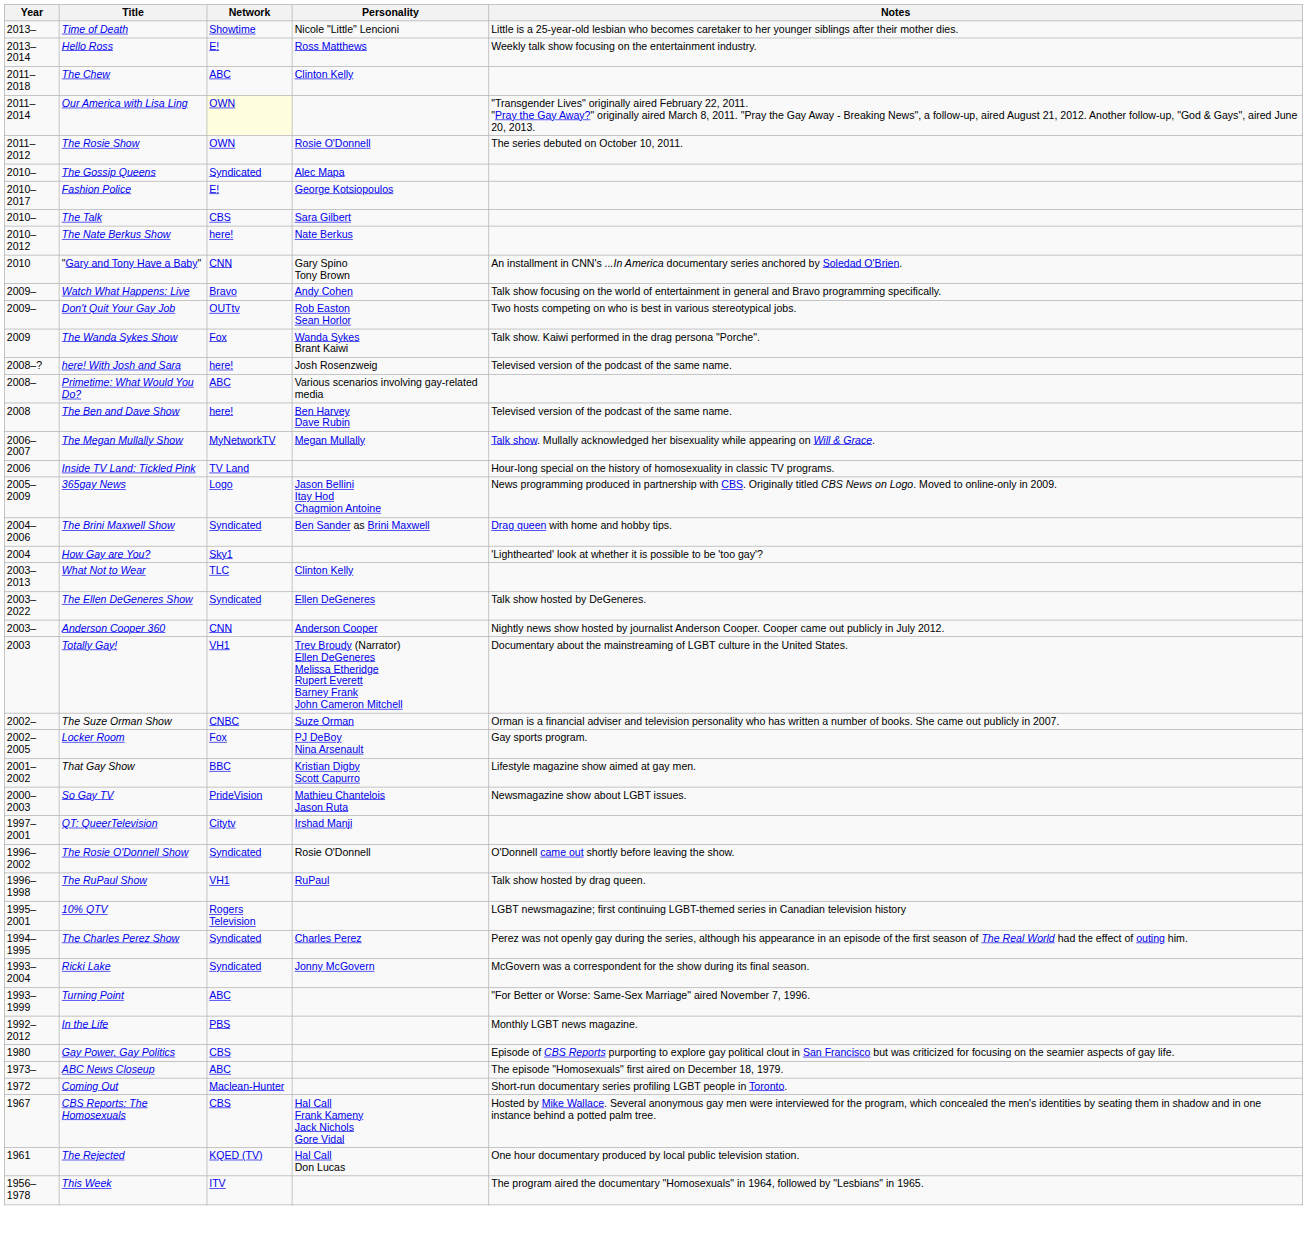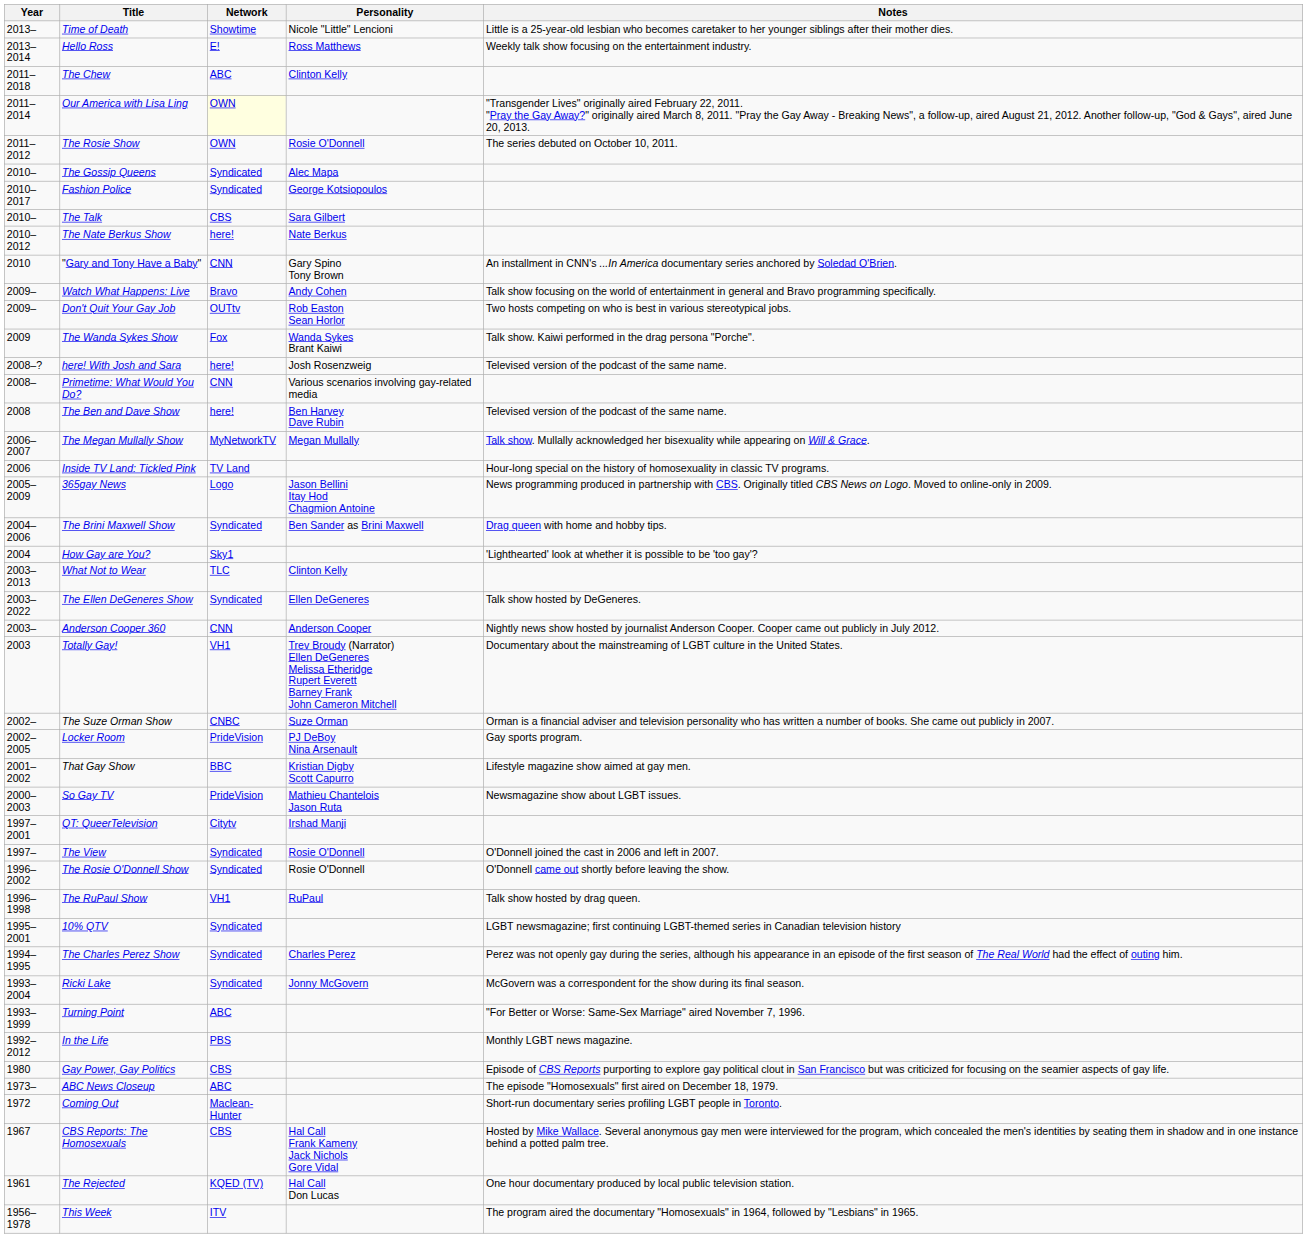 <table class="sortable wikitable">
 <tr>
 <th width=><strong>Year</strong></th>
 <th width=><strong>Title</strong></th>
 <th width=><strong>Network</strong></th>
 <th width= class ="unsortable"><strong>Personality</strong></th>
 <th width= class ="unsortable"><strong>Notes</strong></th>
 </tr>
 <tr valign="top">
 <td>2013–</td>
 <td><em><a href='#'>Time of Death</a></em></td>
 <td><a href='#'>Showtime</a></td>
 <td>Nicole "Little" Lencioni</td>
 <td>Little is a 25-year-old lesbian who becomes caretaker to her younger siblings after their mother dies.</td>
 </tr>
 <tr valign="top">
 <td>2013–2014</td>
 <td><em><a href='#'>Hello Ross</a></em></td>
 <td><a href='#'>E!</a></td>
 <td><a href='#'>Ross Matthews</a></td>
 <td>Weekly talk show focusing on the entertainment industry.</td>
 </tr>
 <tr valign="top">
 <td>2011–2018</td>
 <td><em><a href='#'>The Chew</a></em></td>
 <td><a href='#'>ABC</a></td>
 <td><a href='#'>Clinton Kelly</a></td>
 <td></td>
 </tr>
 <tr valign="top">
 <td>2011–2014</td>
 <td><em><a href='#'>Our America with Lisa Ling</a></em></td>
 <td style="background: lightyellow;"><a href='#'>OWN</a></td>
 <td></td>
 <td>"Transgender Lives" originally aired February 22, 2011. <br> "<a href='#'>Pray the Gay Away?</a>" originally aired March 8, 2011. "Pray the Gay Away - Breaking News", a follow-up, aired August 21, 2012. Another follow-up, "God & Gays", aired June 20, 2013.</td>
 </tr>
 <tr valign="top">
 <td>2011–2012</td>
 <td><em><a href='#'>The Rosie Show</a></em></td>
 <td><a href='#'>OWN</a></td>
 <td><a href='#'>Rosie O'Donnell</a></td>
 <td>The series debuted on October 10, 2011.</td>
 </tr>
 <tr valign="top">
 <td>2010–</td>
 <td><em><a href='#'>The Gossip Queens</a></em></td>
 <td><a href='#'>Syndicated</a></td>
 <td><a href='#'>Alec Mapa</a></td>
 <td></td>
 </tr>
 <tr valign="top">
 <td>2010–2017</td>
 <td><em><a href='#'>Fashion Police</a></em></td>
-<td><a href='#'>E!</a></td>
+<td><a href='#'>Syndicated</a></td>
 <td><a href='#'>George Kotsiopoulos</a></td>
 <td></td>
 </tr>
 <tr valign="top">
 <td>2010–</td>
 <td><em><a href='#'>The Talk</a></em></td>
 <td><a href='#'>CBS</a></td>
 <td><a href='#'>Sara Gilbert</a></td>
 <td></td>
 </tr>
 <tr valign="top">
 <td>2010–2012</td>
 <td><em><a href='#'>The Nate Berkus Show</a></em></td>
 <td><a href='#'>here!</a></td>
 <td><a href='#'>Nate Berkus</a></td>
 <td></td>
 </tr>
 <tr valign="top">
 <td>2010</td>
 <td>"<a href='#'>Gary and Tony Have a Baby</a>"</td>
 <td><a href='#'>CNN</a></td>
 <td>Gary Spino <br> Tony Brown</td>
 <td>An installment in CNN's <em>...In America</em> documentary series anchored by <a href='#'>Soledad O'Brien</a>.</td>
 </tr>
 <tr valign="top">
 <td>2009–</td>
 <td><em><a href='#'>Watch What Happens: Live</a></em></td>
 <td><a href='#'>Bravo</a></td>
 <td><a href='#'>Andy Cohen</a></td>
 <td>Talk show focusing on the world of entertainment in general and Bravo programming specifically.</td>
 </tr>
 <tr valign="top">
 <td>2009–</td>
 <td><em><a href='#'>Don't Quit Your Gay Job</a></em></td>
 <td><a href='#'>OUTtv</a></td>
 <td><a href='#'>Rob Easton</a> <br>  <a href='#'>Sean Horlor</a></td>
 <td>Two hosts competing on who is best in various stereotypical jobs.</td>
 </tr>
 <tr valign="top">
 <td>2009</td>
 <td><em><a href='#'>The Wanda Sykes Show</a></em></td>
 <td><a href='#'>Fox</a></td>
 <td><a href='#'>Wanda Sykes</a> <br> Brant Kaiwi</td>
 <td>Talk show. Kaiwi performed in the drag persona "Porche".</td>
 </tr>
 <tr valign="top">
 <td>2008–?</td>
 <td><em><a href='#'>here! With Josh and Sara</a></em></td>
 <td><a href='#'>here!</a></td>
 <td>Josh Rosenzweig</td>
 <td>Televised version of the podcast of the same name.</td>
 </tr>
 <tr valign="top">
 <td>2008–</td>
 <td><em><a href='#'>Primetime: What Would You Do?</a></em></td>
-<td><a href='#'>ABC</a></td>
+<td><a href='#'>CNN</a></td>
 <td>Various scenarios involving gay-related media</td>
 <td></td>
 </tr>
 <tr valign="top">
 <td>2008</td>
 <td><em><a href='#'>The Ben and Dave Show</a></em></td>
 <td><a href='#'>here!</a></td>
 <td><a href='#'>Ben Harvey</a> <br> <a href='#'>Dave Rubin</a></td>
 <td>Televised version of the podcast of the same name.</td>
 </tr>
 <tr valign="top">
 <td>2006–2007</td>
 <td><em><a href='#'>The Megan Mullally Show</a></em></td>
 <td><a href='#'>MyNetworkTV</a></td>
 <td><a href='#'>Megan Mullally</a></td>
 <td><a href='#'>Talk show</a>. Mullally acknowledged her bisexuality while appearing on <em><a href='#'>Will & Grace</a></em>.</td>
 </tr>
 <tr valign="top">
 <td>2006</td>
 <td><em><a href='#'>Inside TV Land: Tickled Pink</a></em></td>
 <td><a href='#'>TV Land</a></td>
 <td></td>
 <td>Hour-long special on the history of homosexuality in classic TV programs.</td>
 </tr>
 <tr valign="top">
 <td>2005–2009</td>
 <td><em><a href='#'>365gay News</a></em></td>
 <td><a href='#'>Logo</a></td>
 <td><a href='#'>Jason Bellini</a> <br> <a href='#'>Itay Hod</a> <br> <a href='#'>Chagmion Antoine</a></td>
 <td>News programming produced in partnership with <a href='#'>CBS</a>. Originally titled <em>CBS News on Logo</em>. Moved to online-only in 2009.</td>
 </tr>
 <tr valign="top">
 <td>2004–2006</td>
 <td><em><a href='#'>The Brini Maxwell Show</a></em></td>
 <td><a href='#'>Syndicated</a></td>
 <td><a href='#'>Ben Sander</a> as <a href='#'>Brini Maxwell</a></td>
 <td><a href='#'>Drag queen</a> with home and hobby tips.</td>
 </tr>
 <tr valign="top">
 <td>2004</td>
 <td><em><a href='#'>How Gay are You?</a></em></td>
 <td><a href='#'>Sky1</a></td>
 <td></td>
 <td>'Lighthearted' look at whether it is possible to be 'too gay'?</td>
 </tr>
 <tr valign="top">
 <td>2003–2013</td>
 <td><em><a href='#'>What Not to Wear</a></em></td>
 <td><a href='#'>TLC</a></td>
 <td><a href='#'>Clinton Kelly</a></td>
 <td></td>
 </tr>
 <tr valign="top">
 <td>2003–2022</td>
 <td><em><a href='#'>The Ellen DeGeneres Show</a></em></td>
 <td><a href='#'>Syndicated</a></td>
 <td><a href='#'>Ellen DeGeneres</a></td>
 <td>Talk show hosted by DeGeneres.</td>
 </tr>
 <tr valign="top">
 <td>2003–</td>
 <td><em><a href='#'>Anderson Cooper 360</a></em></td>
 <td><a href='#'>CNN</a></td>
 <td><a href='#'>Anderson Cooper</a></td>
 <td>Nightly news show hosted by journalist Anderson Cooper. Cooper came out publicly in July 2012.</td>
 </tr>
 <tr valign="top">
 <td>2003</td>
 <td><em><a href='#'>Totally Gay!</a></em></td>
 <td><a href='#'>VH1</a></td>
 <td><a href='#'>Trev Broudy</a> (Narrator) <br> <a href='#'>Ellen DeGeneres</a> <br> <a href='#'>Melissa Etheridge</a> <br> <a href='#'>Rupert Everett</a> <br> <a href='#'>Barney Frank</a> <br> <a href='#'>John Cameron Mitchell</a></td>
 <td>Documentary about the mainstreaming of LGBT culture in the United States.</td>
 </tr>
 <tr valign="top">
 <td>2002–</td>
 <td><em>The Suze Orman Show</em></td>
 <td><a href='#'>CNBC</a></td>
 <td><a href='#'>Suze Orman</a></td>
 <td>Orman is a financial adviser and television personality who has written a number of books. She came out publicly in 2007.</td>
 </tr>
 <tr valign="top">
 <td>2002–2005</td>
 <td><em><a href='#'>Locker Room</a></em></td>
-<td><a href='#'>Fox</a></td>
+<td><a href='#'>PrideVision</a></td>
 <td><a href='#'>PJ DeBoy</a> <br> <a href='#'>Nina Arsenault</a></td>
 <td>Gay sports program.</td>
 </tr>
 <tr valign="top">
 <td>2001–2002</td>
 <td><em>That Gay Show</em></td>
 <td><a href='#'>BBC</a></td>
 <td><a href='#'>Kristian Digby</a> <br> <a href='#'>Scott Capurro</a></td>
 <td>Lifestyle magazine show aimed at gay men.</td>
 </tr>
 <tr valign="top">
 <td>2000–2003</td>
 <td><em><a href='#'>So Gay TV</a></em></td>
 <td><a href='#'>PrideVision</a></td>
 <td><a href='#'>Mathieu Chantelois</a> <br> <a href='#'>Jason Ruta</a></td>
 <td>Newsmagazine show about LGBT issues.</td>
 </tr>
 <tr valign="top">
 <td>1997–2001</td>
 <td><em><a href='#'>QT: QueerTelevision</a></em></td>
 <td><a href='#'>Citytv</a></td>
 <td><a href='#'>Irshad Manji</a></td>
 <td></td>
 </tr>
 <tr valign="top">
+<td>1997–</td>
+<td><em><a href='#'>The View</a></em></td>
+<td><a href='#'>Syndicated</a></td>
+<td><a href='#'>Rosie O'Donnell</a></td>
+<td>O'Donnell joined the cast in 2006 and left in 2007.</td>
+</tr>
+<tr valign="top">
 <td>1996–2002</td>
 <td><em><a href='#'>The Rosie O'Donnell Show</a></em></td>
 <td><a href='#'>Syndicated</a></td>
 <td>Rosie O'Donnell</td>
 <td>O'Donnell <a href='#'>came out</a> shortly before leaving the show.</td>
 </tr>
 <tr valign="top">
 <td>1996–1998</td>
 <td><em><a href='#'>The RuPaul Show</a></em></td>
 <td><a href='#'>VH1</a></td>
 <td><a href='#'>RuPaul</a></td>
 <td>Talk show hosted by drag queen.</td>
 </tr>
 <tr valign="top">
 <td>1995–2001</td>
 <td><em><a href='#'>10% QTV</a></em></td>
-<td><a href='#'>Rogers Television</a></td>
+<td><a href='#'>Syndicated</a></td>
 <td></td>
 <td>LGBT newsmagazine; first continuing LGBT-themed series in Canadian television history</td>
 </tr>
 <tr valign="top">
 <td>1994–1995</td>
 <td><em><a href='#'>The Charles Perez Show</a></em></td>
 <td><a href='#'>Syndicated</a></td>
 <td><a href='#'>Charles Perez</a></td>
 <td>Perez was not openly gay during the series, although his appearance in an episode of the first season of <em><a href='#'>The Real World</a></em> had the effect of <a href='#'>outing</a> him.</td>
 </tr>
 <tr valign="top">
 <td>1993–2004</td>
 <td><em><a href='#'>Ricki Lake</a></em></td>
 <td><a href='#'>Syndicated</a></td>
 <td><a href='#'>Jonny McGovern</a></td>
 <td>McGovern was a correspondent for the show during its final season.</td>
 </tr>
 <tr valign="top">
 <td>1993–1999</td>
 <td><em><a href='#'>Turning Point</a></em></td>
 <td><a href='#'>ABC</a></td>
 <td></td>
 <td>"For Better or Worse: Same-Sex Marriage" aired November 7, 1996.</td>
 </tr>
 <tr valign="top">
 <td>1992–2012</td>
 <td><em><a href='#'>In the Life</a></em></td>
 <td><a href='#'>PBS</a></td>
 <td></td>
 <td>Monthly LGBT news magazine.</td>
 </tr>
 <tr valign="top">
 <td>1980</td>
 <td><em><a href='#'>Gay Power, Gay Politics</a></em></td>
 <td><a href='#'>CBS</a></td>
 <td></td>
 <td>Episode of <em><a href='#'>CBS Reports</a></em> purporting to explore gay political clout in <a href='#'>San Francisco</a> but was criticized for focusing on the seamier aspects of gay life.</td>
 </tr>
 <tr valign="top">
 <td>1973–</td>
 <td><em><a href='#'>ABC News Closeup</a></em></td>
 <td><a href='#'>ABC</a></td>
 <td></td>
 <td>The episode "Homosexuals" first aired on December 18, 1979.</td>
 </tr>
 <tr valign="top">
 <td>1972</td>
 <td><em><a href='#'>Coming Out</a></em></td>
 <td><a href='#'>Maclean-Hunter</a></td>
 <td></td>
 <td>Short-run documentary series profiling LGBT people in <a href='#'>Toronto</a>.</td>
 </tr>
 <tr valign="top">
 <td>1967</td>
 <td><em><a href='#'>CBS Reports: The Homosexuals</a></em></td>
 <td><a href='#'>CBS</a></td>
 <td><a href='#'>Hal Call</a> <br> <a href='#'>Frank Kameny</a> <br> <a href='#'>Jack Nichols</a> <br> <a href='#'>Gore Vidal</a></td>
 <td>Hosted by <a href='#'>Mike Wallace</a>. Several anonymous gay men were interviewed for the program, which concealed the men's identities by seating them in shadow and in one instance behind a potted palm tree.</td>
 </tr>
 <tr valign="top">
 <td>1961</td>
 <td><em><a href='#'>The Rejected</a></em></td>
 <td><a href='#'>KQED (TV)</a></td>
 <td><a href='#'>Hal Call</a> <br> Don Lucas</td>
 <td>One hour documentary produced by local public television station.</td>
 </tr>
 <tr valign="top">
 <td>1956–1978</td>
 <td><em><a href='#'>This Week</a></em></td>
 <td><a href='#'>ITV</a></td>
 <td></td>
 <td>The program aired the documentary "Homosexuals" in 1964, followed by "Lesbians" in 1965.</td>
 </tr>
 </table>
